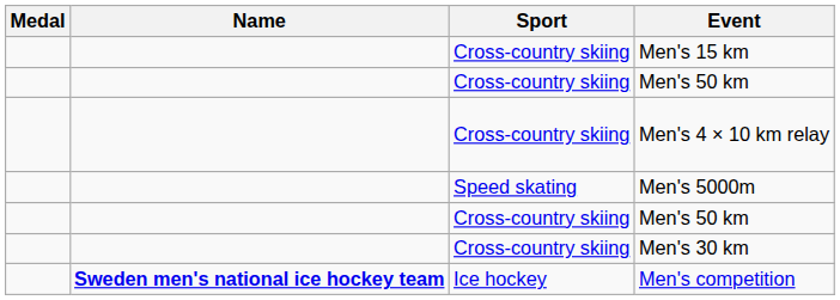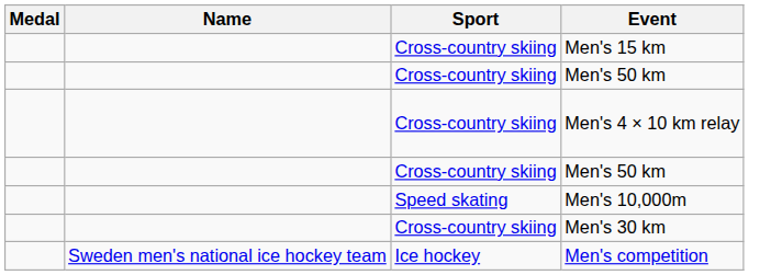 <table class="wikitable sortable" style="font-size:90%">
 <tr>
 <th>Medal</th>
 <th>Name</th>
 <th>Sport</th>
 <th>Event</th>
 </tr>
 <tr>
 <td></td>
 <td></td>
 <td><a href='#'>Cross-country skiing</a></td>
 <td>Men's 15 km</td>
 </tr>
 <tr>
 <td></td>
 <td></td>
 <td><a href='#'>Cross-country skiing</a></td>
 <td>Men's 50 km</td>
 </tr>
 <tr>
 <td></td>
 <td> <br>  <br>  <br> </td>
 <td><a href='#'>Cross-country skiing</a></td>
 <td>Men's 4 × 10 km relay</td>
 </tr>
 <tr>
 <td></td>
 <td></td>
-<td><a href='#'>Speed skating</a></td>
-<td>Men's 5000m</td>
+<td><a href='#'>Cross-country skiing</a></td>
+<td>Men's 50 km</td>
 </tr>
 <tr>
 <td></td>
 <td></td>
-<td><a href='#'>Cross-country skiing</a></td>
-<td>Men's 50 km</td>
+<td><a href='#'>Speed skating</a></td>
+<td>Men's 10,000m</td>
 </tr>
 <tr>
 <td></td>
 <td></td>
 <td><a href='#'>Cross-country skiing</a></td>
 <td>Men's 30 km</td>
 </tr>
 <tr>
 <td></td>
-<td><strong><a href='#'>Sweden men's national ice hockey team</a><br></strong></td>
+<td><a href='#'>Sweden men's national ice hockey team</a><br></td>
 <td><a href='#'>Ice hockey</a></td>
 <td><a href='#'>Men's competition</a></td>
 </tr>
 </table>
